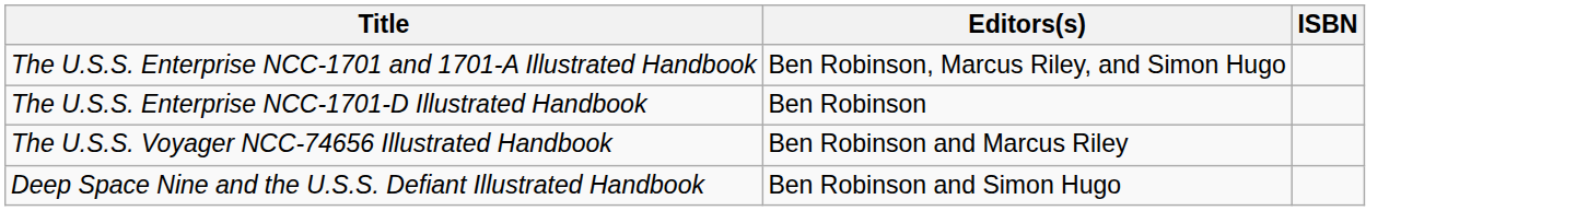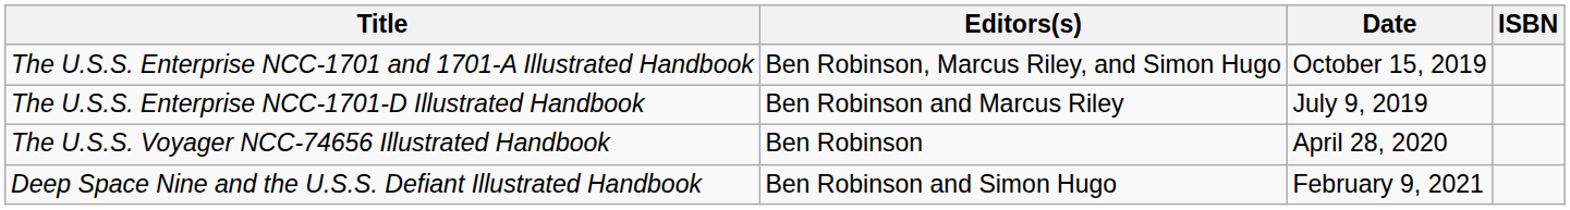 <table class="wikitable">
 <tr>
 <th>Title</th>
 <th>Editors(s)</th>
+<th>Date</th>
 <th>ISBN</th>
 </tr>
 <tr>
 <td><em>The U.S.S. Enterprise NCC-1701 and 1701-A Illustrated Handbook</em></td>
 <td>Ben Robinson, Marcus Riley, and Simon Hugo</td>
+<td>October 15, 2019</td>
 <td></td>
 </tr>
 <tr>
 <td><em>The U.S.S. Enterprise NCC-1701-D Illustrated Handbook</em></td>
-<td>Ben Robinson</td>
+<td>Ben Robinson and Marcus Riley</td>
+<td>July 9, 2019</td>
 <td></td>
 </tr>
 <tr>
 <td><em>The U.S.S. Voyager NCC-74656 Illustrated Handbook</em></td>
-<td>Ben Robinson and Marcus Riley</td>
+<td>Ben Robinson</td>
+<td>April 28, 2020</td>
 <td></td>
 </tr>
 <tr>
 <td><em>Deep Space Nine and the U.S.S. Defiant Illustrated Handbook</em></td>
 <td>Ben Robinson and Simon Hugo</td>
+<td>February 9, 2021</td>
 <td></td>
 </tr>
 </table>
